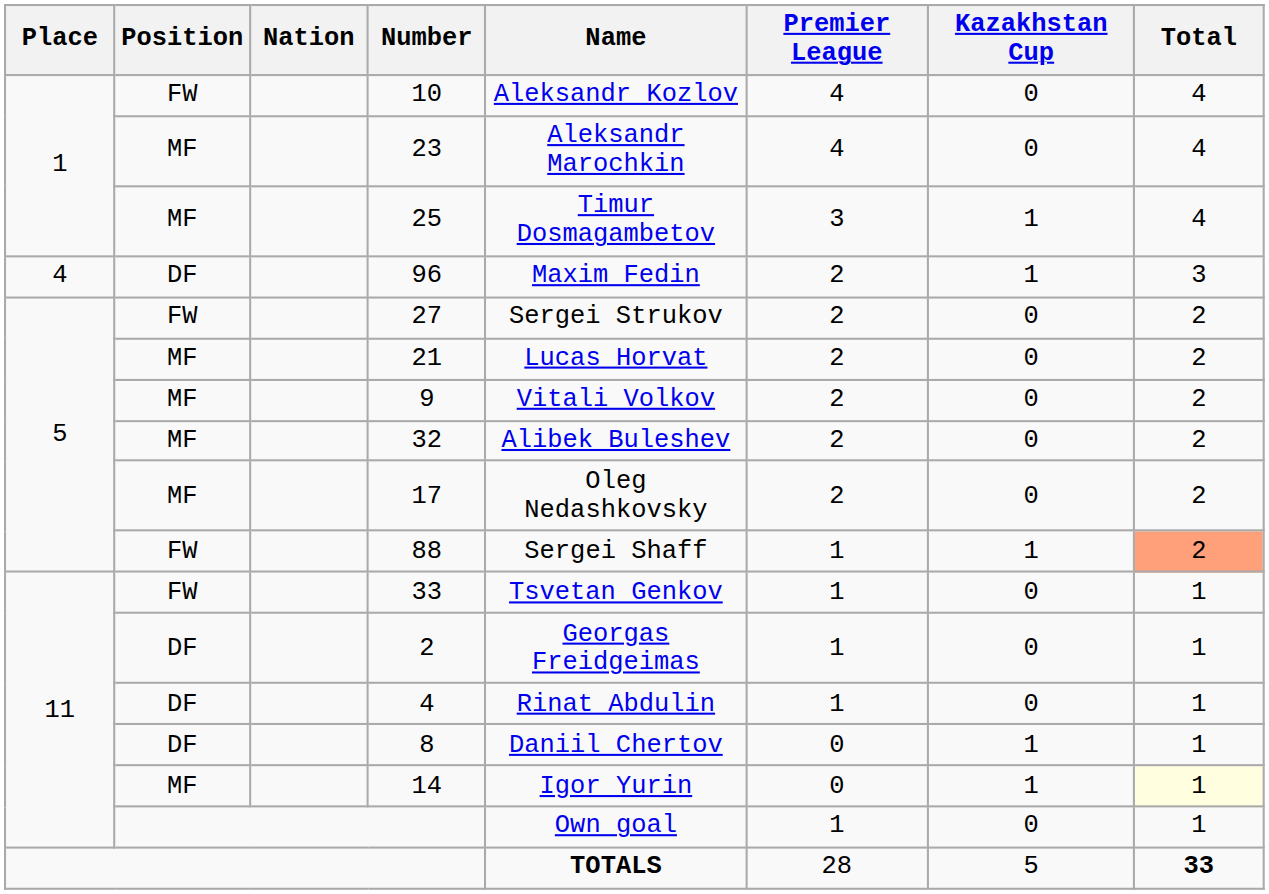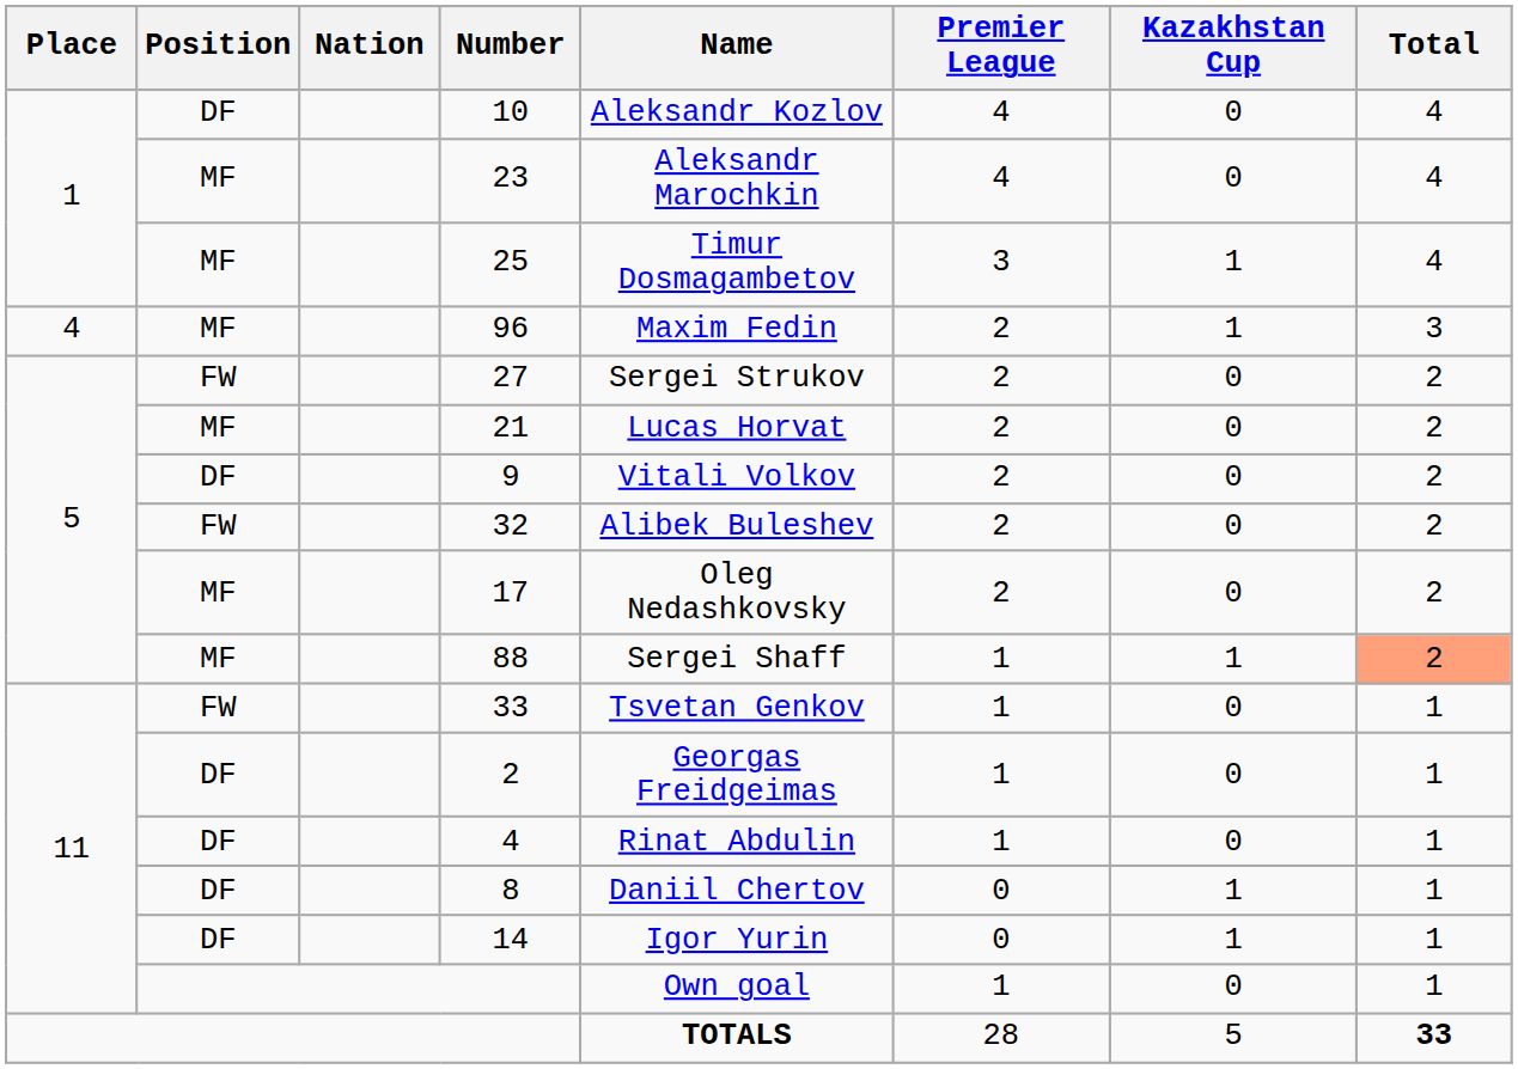 <table class="wikitable" style="font-size: 95%; text-align: center;">
 <tr>
 <th width=60>Place</th>
 <th width=60>Position</th>
 <th width=60>Nation</th>
 <th width=60>Number</th>
 <th width=150>Name</th>
 <th width=120><a href='#'>Premier League</a></th>
 <th width=120><a href='#'>Kazakhstan Cup</a></th>
 <th width=80><strong>Total</strong></th>
 </tr>
 <tr>
 <td rowspan="3">1</td>
-<td>FW</td>
+<td>DF</td>
 <td></td>
 <td>10</td>
 <td><a href='#'>Aleksandr Kozlov</a></td>
 <td>4</td>
 <td>0</td>
 <td>4</td>
 </tr>
 <tr>
 <td>MF</td>
 <td></td>
 <td>23</td>
 <td><a href='#'>Aleksandr Marochkin</a></td>
 <td>4</td>
 <td>0</td>
 <td>4</td>
 </tr>
 <tr>
 <td>MF</td>
 <td></td>
 <td>25</td>
 <td><a href='#'>Timur Dosmagambetov</a></td>
 <td>3</td>
 <td>1</td>
 <td>4</td>
 </tr>
 <tr>
 <td>4</td>
-<td>DF</td>
+<td>MF</td>
 <td></td>
 <td>96</td>
 <td><a href='#'>Maxim Fedin</a></td>
 <td>2</td>
 <td>1</td>
 <td>3</td>
 </tr>
 <tr>
 <td rowspan="6">5</td>
 <td>FW</td>
 <td></td>
 <td>27</td>
 <td>Sergei Strukov</td>
 <td>2</td>
 <td>0</td>
 <td>2</td>
 </tr>
 <tr>
 <td>MF</td>
 <td></td>
 <td>21</td>
 <td><a href='#'>Lucas Horvat</a></td>
 <td>2</td>
 <td>0</td>
 <td>2</td>
 </tr>
 <tr>
-<td>MF</td>
+<td>DF</td>
 <td></td>
 <td>9</td>
 <td><a href='#'>Vitali Volkov</a></td>
 <td>2</td>
 <td>0</td>
 <td>2</td>
 </tr>
 <tr>
-<td>MF</td>
+<td>FW</td>
 <td></td>
 <td>32</td>
 <td><a href='#'>Alibek Buleshev</a></td>
 <td>2</td>
 <td>0</td>
 <td>2</td>
 </tr>
 <tr>
 <td>MF</td>
 <td></td>
 <td>17</td>
 <td>Oleg Nedashkovsky</td>
 <td>2</td>
 <td>0</td>
 <td>2</td>
 </tr>
 <tr>
-<td>FW</td>
+<td>MF</td>
 <td></td>
 <td>88</td>
 <td>Sergei Shaff</td>
 <td>1</td>
 <td>1</td>
 <td style="background: lightsalmon;">2</td>
 </tr>
 <tr>
 <td rowspan="6">11</td>
 <td>FW</td>
 <td></td>
 <td>33</td>
 <td><a href='#'>Tsvetan Genkov</a></td>
 <td>1</td>
 <td>0</td>
 <td>1</td>
 </tr>
 <tr>
 <td>DF</td>
 <td></td>
 <td>2</td>
 <td><a href='#'>Georgas Freidgeimas</a></td>
 <td>1</td>
 <td>0</td>
 <td>1</td>
 </tr>
 <tr>
 <td>DF</td>
 <td></td>
 <td>4</td>
 <td><a href='#'>Rinat Abdulin</a></td>
 <td>1</td>
 <td>0</td>
 <td>1</td>
 </tr>
 <tr>
 <td>DF</td>
 <td></td>
 <td>8</td>
 <td><a href='#'>Daniil Chertov</a></td>
 <td>0</td>
 <td>1</td>
 <td>1</td>
 </tr>
 <tr>
-<td>MF</td>
+<td>DF</td>
 <td></td>
 <td>14</td>
 <td><a href='#'>Igor Yurin</a></td>
 <td>0</td>
 <td>1</td>
-<td style="background: lightyellow;">1</td>
+<td>1</td>
 </tr>
 <tr>
 <td colspan="3"></td>
 <td><a href='#'>Own goal</a></td>
 <td>1</td>
 <td>0</td>
 <td>1</td>
 </tr>
 <tr>
 <td colspan="4"></td>
 <td><strong>TOTALS</strong></td>
 <td>28</td>
 <td>5</td>
 <td><strong>33</strong></td>
 </tr>
 </table>
